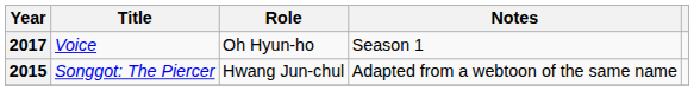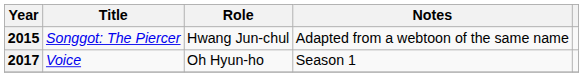 <table class="wikitable sortable plainrowheaders">
 <tr>
 <th scope="col">Year</th>
 <th scope="col">Title</th>
 <th scope="col">Role</th>
 <th scope="col">Notes</th>
 <th scope="col" class="unsortable"></th>
 </tr>
 <tr>
+<th scope="row">2015</th>
+<td><em><a href='#'>Songgot: The Piercer</a></em></td>
+<td>Hwang Jun-chul</td>
+<td>Adapted from a webtoon of the same name</td>
+<td></td>
+</tr>
+<tr>
 <th scope="row">2017</th>
 <td><em><a href='#'>Voice</a></em></td>
 <td>Oh Hyun-ho</td>
 <td>Season 1</td>
 <td></td>
 </tr>
 <tr>
-<th scope="row">2015</th>
-<td><em><a href='#'>Songgot: The Piercer</a></em></td>
-<td>Hwang Jun-chul</td>
-<td>Adapted from a webtoon of the same name</td>
-<td></td>
-</tr>
-<tr>
 </tr>
 </table>
